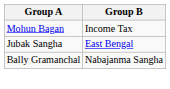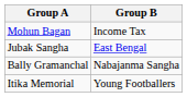 <table class="wikitable">
 <tr>
 <th>Group A</th>
 <th>Group B</th>
 </tr>
 <tr>
 <td><a href='#'>Mohun Bagan</a></td>
 <td>Income Tax</td>
 </tr>
 <tr>
 <td>Jubak Sangha</td>
 <td><a href='#'>East Bengal</a></td>
 </tr>
 <tr>
 <td>Bally Gramanchal</td>
 <td>Nabajanma Sangha</td>
 </tr>
+<tr>
+<td>Itika Memorial</td>
+<td>Young Footballers</td>
+</tr>
 </table>
